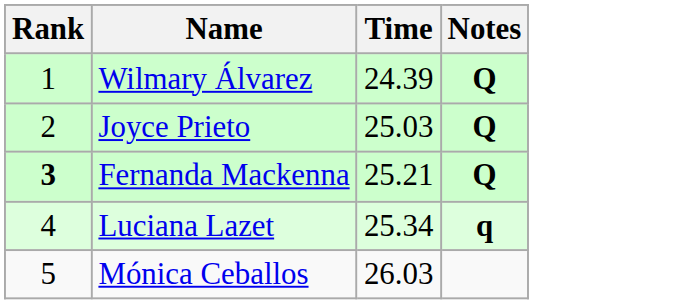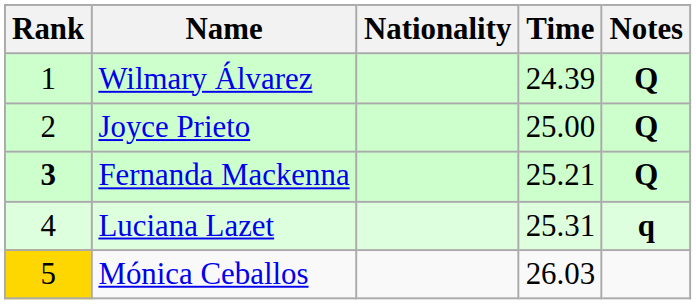 <table class="wikitable sortable" style="text-align:center">
 <tr>
 <th>Rank</th>
 <th>Name</th>
+<th>Nationality</th>
 <th>Time</th>
 <th>Notes</th>
 </tr>
 <tr bgcolor=ccffcc>
 <td align=center>1</td>
 <td align=left><a href='#'>Wilmary Álvarez</a></td>
+<td align=left></td>
 <td>24.39</td>
 <td><strong>Q</strong></td>
 </tr>
 <tr bgcolor=ccffcc>
 <td align=center>2</td>
 <td align=left><a href='#'>Joyce Prieto</a></td>
-<td>25.03</td>
+<td align=left></td>
+<td>25.00</td>
 <td><strong>Q</strong></td>
 </tr>
 <tr bgcolor=ccffcc>
 <td align=center><strong>3</strong></td>
 <td align=left><a href='#'>Fernanda Mackenna</a></td>
+<td align=left></td>
 <td>25.21</td>
 <td><strong>Q</strong></td>
 </tr>
 <tr bgcolor=ddffdd>
 <td align=center>4</td>
 <td align=left><a href='#'>Luciana Lazet</a></td>
-<td>25.34</td>
+<td align=left></td>
+<td>25.31</td>
 <td><strong>q</strong></td>
 </tr>
 <tr>
-<td align=center>5</td>
+<td align=center style="background: gold;">5</td>
 <td align=left><a href='#'>Mónica Ceballos</a></td>
+<td align=left></td>
 <td>26.03</td>
 <td></td>
 </tr>
 </table>
